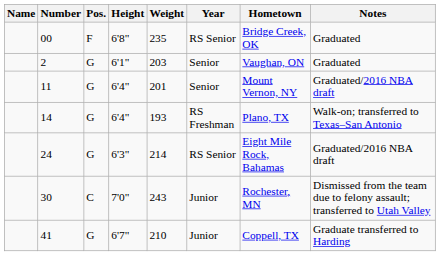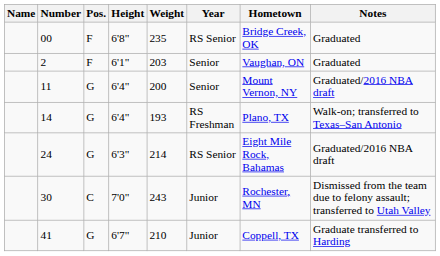 <table class="wikitable sortable" border="1">
 <tr>
 <th>Name</th>
 <th>Number</th>
 <th>Pos.</th>
 <th>Height</th>
 <th>Weight</th>
 <th>Year</th>
 <th>Hometown</th>
 <th class="unsortable">Notes</th>
 </tr>
 <tr>
 <td></td>
 <td>00</td>
 <td>F</td>
 <td>6'8"</td>
 <td>235</td>
 <td>RS Senior</td>
 <td><a href='#'>Bridge Creek, OK</a></td>
 <td>Graduated</td>
 </tr>
 <tr>
 <td></td>
 <td>2</td>
-<td>G</td>
+<td>F</td>
 <td>6'1"</td>
 <td>203</td>
 <td>Senior</td>
 <td><a href='#'>Vaughan, ON</a></td>
 <td>Graduated</td>
 </tr>
 <tr>
 <td></td>
 <td>11</td>
 <td>G</td>
 <td>6'4"</td>
-<td>201</td>
+<td>200</td>
 <td>Senior</td>
 <td><a href='#'>Mount Vernon, NY</a></td>
 <td>Graduated/<a href='#'>2016 NBA draft</a></td>
 </tr>
 <tr>
 <td></td>
 <td>14</td>
 <td>G</td>
 <td>6'4"</td>
 <td>193</td>
 <td>RS Freshman</td>
 <td><a href='#'>Plano, TX</a></td>
 <td>Walk-on; transferred to <a href='#'>Texas–San Antonio</a></td>
 </tr>
 <tr>
 <td></td>
 <td>24</td>
 <td>G</td>
 <td>6'3"</td>
 <td>214</td>
 <td>RS Senior</td>
 <td><a href='#'>Eight Mile Rock, Bahamas</a></td>
 <td>Graduated/2016 NBA draft</td>
 </tr>
 <tr>
 <td></td>
 <td>30</td>
 <td>C</td>
 <td>7'0"</td>
 <td>243</td>
 <td>Junior</td>
 <td><a href='#'>Rochester, MN</a></td>
 <td>Dismissed from the team due to felony assault; transferred to <a href='#'>Utah Valley</a></td>
 </tr>
 <tr>
 <td></td>
 <td>41</td>
 <td>G</td>
 <td>6'7"</td>
 <td>210</td>
 <td>Junior</td>
 <td><a href='#'>Coppell, TX</a></td>
 <td>Graduate transferred to <a href='#'>Harding</a></td>
 </tr>
 </table>
